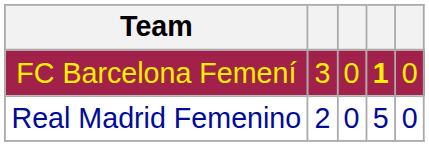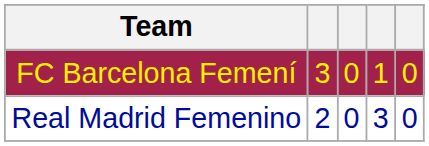 <table class="wikitable">
 <tr>
 <th>Team</th>
 <th></th>
 <th></th>
 <th></th>
 <th></th>
 </tr>
 <tr style="background:gold; color:#fff000; text-align:center; background:#a2214b;">
 <td>FC Barcelona Femení</td>
 <td>3</td>
 <td>0</td>
-<td><strong>1</strong></td>
+<td>1</td>
 <td>0</td>
 </tr>
 <tr style="background:#d0e7ff; color:#000c99; text-align:center; background:#fff;">
 <td>Real Madrid Femenino</td>
 <td>2</td>
 <td>0</td>
-<td>5</td>
+<td>3</td>
 <td>0</td>
 </tr>
 </table>
